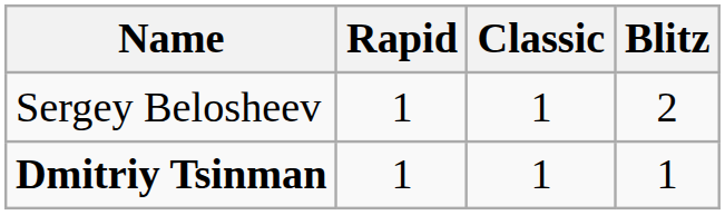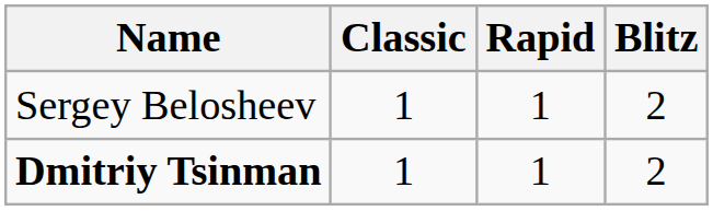 <table class="wikitable">
 <tr>
 <th>Name</th>
+<th>Classic</th>
 <th>Rapid</th>
-<th>Classic</th>
 <th>Blitz</th>
 </tr>
 <tr align="center">
 <td align="left"> Sergey Belosheev</td>
 <td>1</td>
 <td>1</td>
 <td>2</td>
 </tr>
 <tr align="center">
 <td align="left"><strong> Dmitriy Tsinman</strong></td>
 <td>1</td>
 <td>1</td>
-<td>1</td>
+<td>2</td>
 </tr>
 </table>
